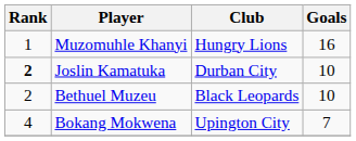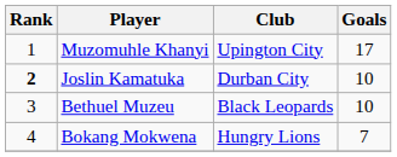 <table class="wikitable" style="text-align:center;">
 <tr>
 <th>Rank</th>
 <th>Player</th>
 <th>Club</th>
 <th>Goals</th>
 </tr>
 <tr>
 <td>1</td>
 <td align="left"> <a href='#'>Muzomuhle Khanyi</a></td>
-<td align="left"><a href='#'>Hungry Lions</a></td>
-<td>16</td>
+<td align="left"><a href='#'>Upington City</a></td>
+<td>17</td>
 </tr>
 <tr>
 <td><strong>2</strong></td>
 <td align="left"> <a href='#'>Joslin Kamatuka</a></td>
 <td align="left"><a href='#'>Durban City</a></td>
 <td>10</td>
 </tr>
 <tr>
-<td>2</td>
+<td>3</td>
 <td align="left"> <a href='#'>Bethuel Muzeu</a></td>
 <td align="left"><a href='#'>Black Leopards</a></td>
 <td>10</td>
 </tr>
 <tr>
 <td>4</td>
 <td align="left"> <a href='#'>Bokang Mokwena</a></td>
-<td align="left"><a href='#'>Upington City</a></td>
+<td align="left"><a href='#'>Hungry Lions</a></td>
 <td>7</td>
 </tr>
 <tr>
 </tr>
 </table>
